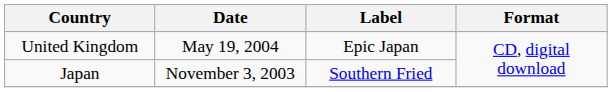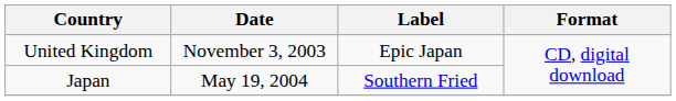 <table class="wikitable" style="text-align:center;">
 <tr>
 <th rowspan="1" width="132">Country</th>
 <th rowspan="1" width="132">Date</th>
 <th rowspan="1" width="132">Label</th>
 <th rowspan="1" width="132">Format</th>
 </tr>
 <tr>
 <td>United Kingdom</td>
-<td>May 19, 2004</td>
+<td>November 3, 2003</td>
 <td>Epic Japan</td>
 <td rowspan="2"><a href='#'>CD</a>, <a href='#'>digital download</a></td>
 </tr>
 <tr>
 <td>Japan</td>
-<td>November 3, 2003</td>
+<td>May 19, 2004</td>
 <td><a href='#'>Southern Fried</a></td>
 </tr>
 <tr>
 </tr>
 </table>
